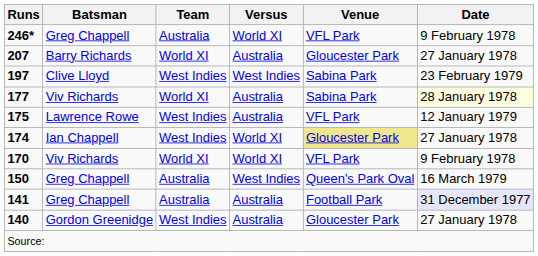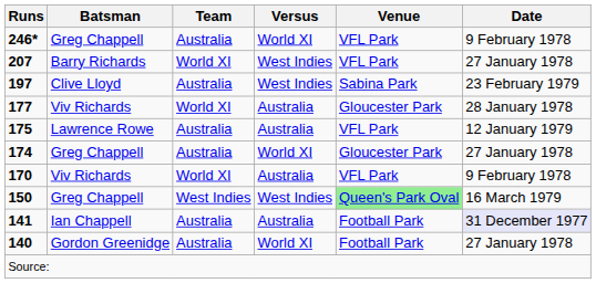 <table class="wikitable">
 <tr>
 <th>Runs</th>
 <th>Batsman</th>
 <th>Team</th>
 <th>Versus</th>
 <th>Venue</th>
 <th>Date</th>
 </tr>
 <tr>
 <td><strong>246*</strong></td>
 <td><a href='#'>Greg Chappell</a></td>
 <td> <a href='#'>Australia</a></td>
 <td> <a href='#'>World XI</a></td>
 <td><a href='#'>VFL Park</a></td>
 <td>9 February 1978</td>
 </tr>
 <tr>
 <td><strong>207</strong></td>
 <td><a href='#'>Barry Richards</a></td>
 <td> <a href='#'>World XI</a></td>
-<td> <a href='#'>Australia</a></td>
-<td><a href='#'>Gloucester Park</a></td>
+<td> <a href='#'>West Indies</a></td>
+<td><a href='#'>VFL Park</a></td>
 <td>27 January 1978</td>
 </tr>
 <tr>
 <td><strong>197</strong></td>
 <td><a href='#'>Clive Lloyd</a></td>
-<td> <a href='#'>West Indies</a></td>
+<td> <a href='#'>Australia</a></td>
 <td> <a href='#'>West Indies</a></td>
 <td><a href='#'>Sabina Park</a></td>
 <td>23 February 1979</td>
 </tr>
 <tr>
 <td><strong>177</strong></td>
 <td><a href='#'>Viv Richards</a></td>
 <td> <a href='#'>World XI</a></td>
 <td> <a href='#'>Australia</a></td>
-<td><a href='#'>Sabina Park</a></td>
-<td style="background: lightyellow;">28 January 1978</td>
+<td><a href='#'>Gloucester Park</a></td>
+<td>28 January 1978</td>
 </tr>
 <tr>
 <td><strong>175</strong></td>
 <td><a href='#'>Lawrence Rowe</a></td>
-<td> <a href='#'>West Indies</a></td>
+<td> <a href='#'>Australia</a></td>
 <td> <a href='#'>Australia</a></td>
 <td><a href='#'>VFL Park</a></td>
 <td>12 January 1979</td>
 </tr>
 <tr>
 <td><strong>174</strong></td>
-<td><a href='#'>Ian Chappell</a></td>
-<td> <a href='#'>West Indies</a></td>
+<td><a href='#'>Greg Chappell</a></td>
+<td> <a href='#'>Australia</a></td>
 <td> <a href='#'>World XI</a></td>
-<td style="background: khaki;"><a href='#'>Gloucester Park</a></td>
+<td><a href='#'>Gloucester Park</a></td>
 <td>27 January 1978</td>
 </tr>
 <tr>
 <td><strong>170</strong></td>
 <td><a href='#'>Viv Richards</a></td>
 <td> <a href='#'>World XI</a></td>
-<td> <a href='#'>World XI</a></td>
+<td> <a href='#'>Australia</a></td>
 <td><a href='#'>VFL Park</a></td>
 <td>9 February 1978</td>
 </tr>
 <tr>
 <td><strong>150</strong></td>
 <td><a href='#'>Greg Chappell</a></td>
-<td> <a href='#'>Australia</a></td>
 <td> <a href='#'>West Indies</a></td>
-<td><a href='#'>Queen's Park Oval</a></td>
+<td> <a href='#'>West Indies</a></td>
+<td style="background: lightgreen;"><a href='#'>Queen's Park Oval</a></td>
 <td>16 March 1979</td>
 </tr>
 <tr>
 <td><strong>141</strong></td>
-<td><a href='#'>Greg Chappell</a></td>
+<td><a href='#'>Ian Chappell</a></td>
 <td> <a href='#'>Australia</a></td>
 <td> <a href='#'>Australia</a></td>
 <td><a href='#'>Football Park</a></td>
 <td style="background: lavender;">31 December 1977</td>
 </tr>
 <tr>
 <td><strong>140</strong></td>
 <td><a href='#'>Gordon Greenidge</a></td>
-<td> <a href='#'>West Indies</a></td>
 <td> <a href='#'>Australia</a></td>
-<td><a href='#'>Gloucester Park</a></td>
+<td> <a href='#'>World XI</a></td>
+<td><a href='#'>Football Park</a></td>
 <td>27 January 1978</td>
 </tr>
 <tr>
 <td colspan=6><small>Source:</small></td>
 </tr>
 </table>
